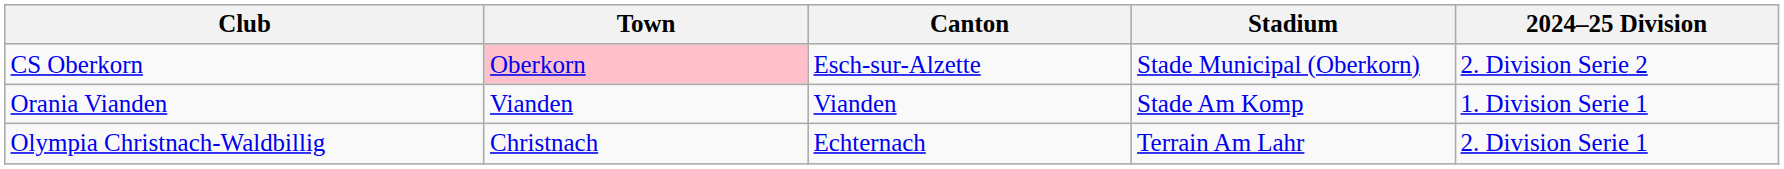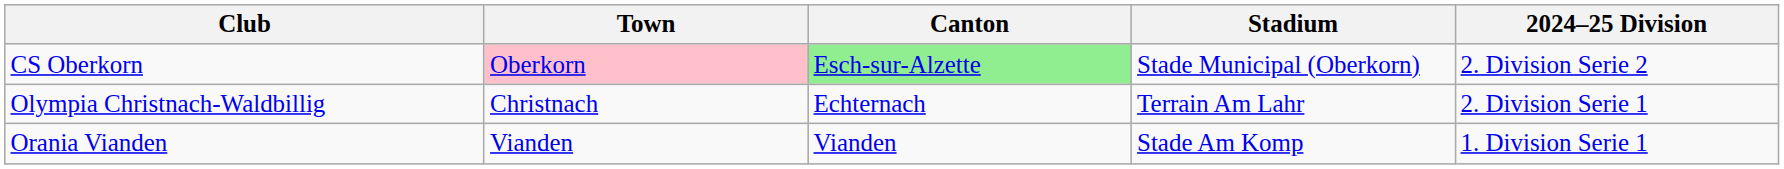 <table class="wikitable">
 <tr>
 <th style="width:300px;">Club</th>
 <th style="width:200px;">Town</th>
 <th style="width:200px;">Canton</th>
 <th style="width:200px;">Stadium</th>
 <th style="width:200px;">2024–25 Division</th>
 </tr>
 <tr>
 <td><a href='#'>CS Oberkorn</a></td>
 <td style="background: pink;"><a href='#'>Oberkorn</a></td>
-<td><a href='#'>Esch-sur-Alzette</a></td>
+<td style="background: lightgreen;"><a href='#'>Esch-sur-Alzette</a></td>
 <td><a href='#'>Stade Municipal (Oberkorn)</a></td>
 <td><a href='#'>2. Division Serie 2</a></td>
+</tr>
+<tr>
+<td><a href='#'>Olympia Christnach-Waldbillig</a></td>
+<td><a href='#'>Christnach</a></td>
+<td><a href='#'>Echternach</a></td>
+<td><a href='#'>Terrain Am Lahr</a></td>
+<td><a href='#'>2. Division Serie 1</a></td>
 </tr>
 <tr>
 <td><a href='#'>Orania Vianden</a></td>
 <td><a href='#'>Vianden</a></td>
 <td><a href='#'>Vianden</a></td>
 <td><a href='#'>Stade Am Komp</a></td>
 <td><a href='#'>1. Division Serie 1</a></td>
 </tr>
-<tr>
-<td><a href='#'>Olympia Christnach-Waldbillig</a></td>
-<td><a href='#'>Christnach</a></td>
-<td><a href='#'>Echternach</a></td>
-<td><a href='#'>Terrain Am Lahr</a></td>
-<td><a href='#'>2. Division Serie 1</a></td>
-</tr>
 </table>
